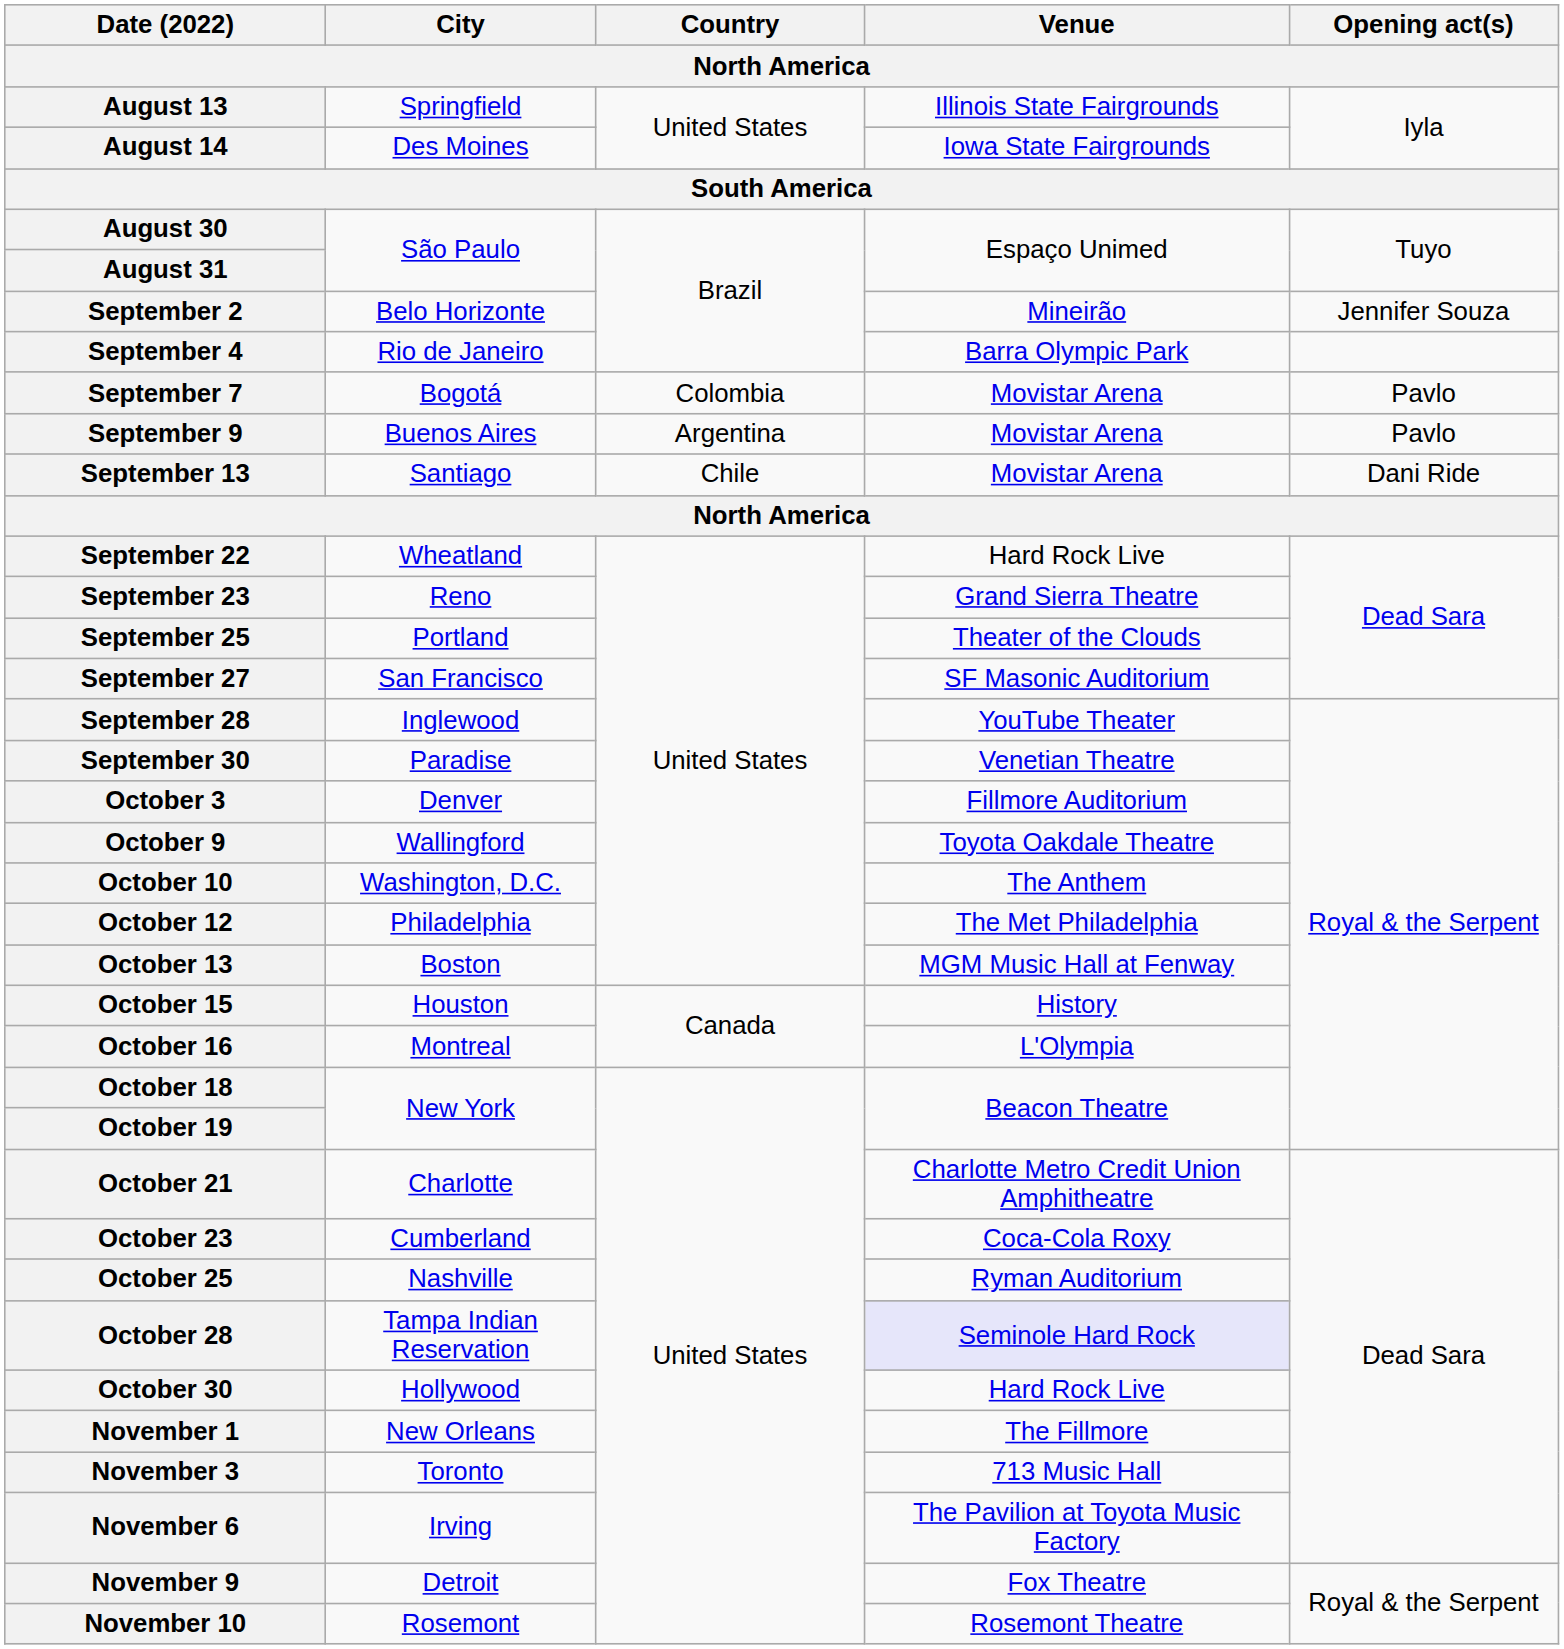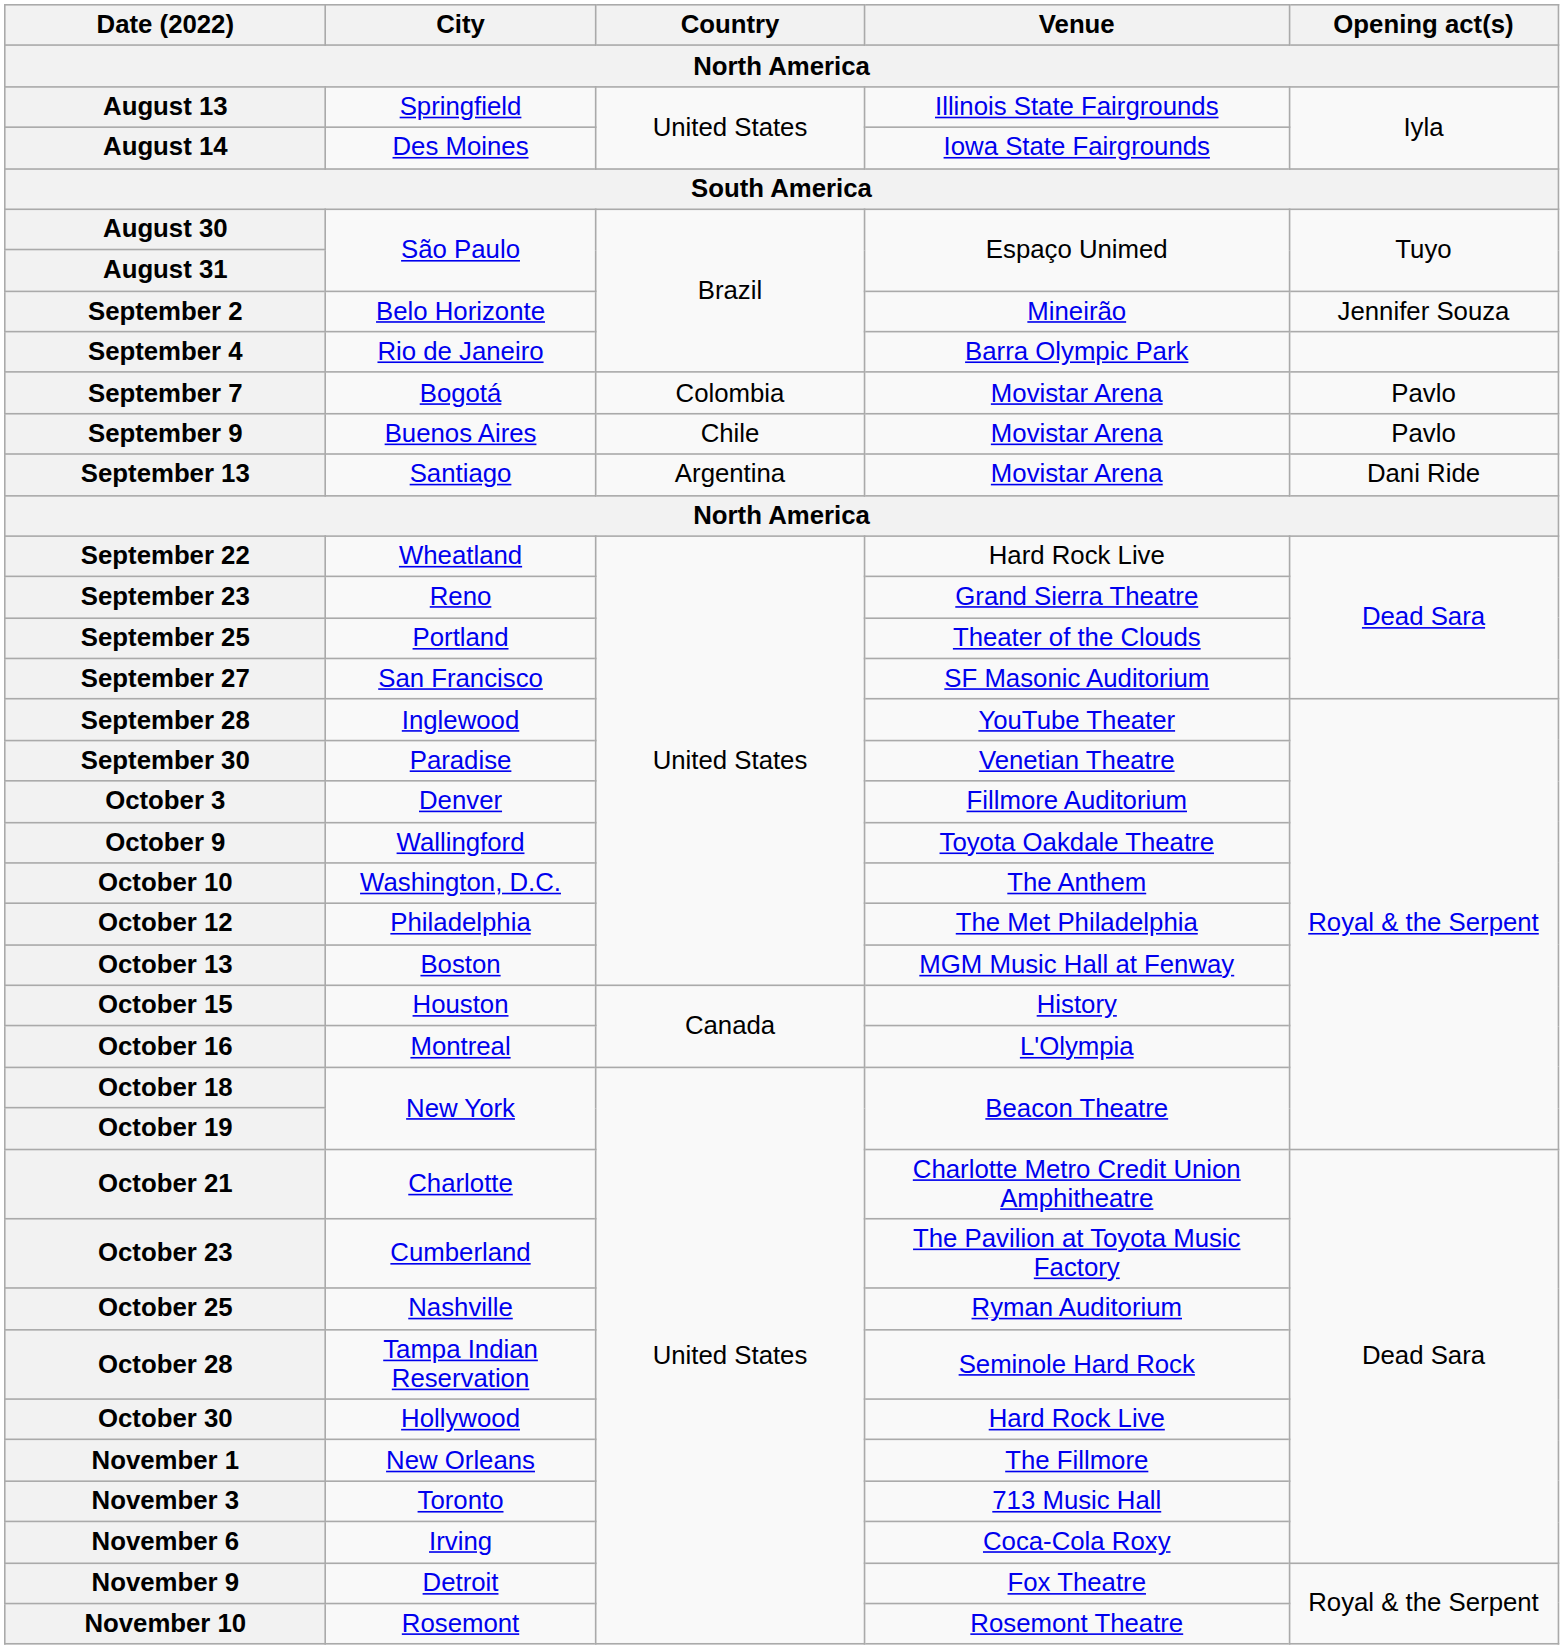 <table class="wikitable plainrowheaders" style="text-align:center;">
 <tr>
 <th scope="col" style="width:12em;">Date (2022)</th>
 <th scope="col" style="width:10em;">City</th>
 <th scope="col" style="width:10em;">Country</th>
 <th scope="col" style="width:16em;">Venue</th>
 <th scope="col" style="width:10em;">Opening act(s)</th>
 </tr>
 <tr>
 <th colspan="5">North America</th>
 </tr>
 <tr>
 <th scope="row" style="text-align:center;">August 13</th>
 <td><a href='#'>Springfield</a></td>
 <td rowspan="2">United States</td>
 <td><a href='#'>Illinois State Fairgrounds</a></td>
 <td rowspan="2">Iyla</td>
 </tr>
 <tr>
 <th scope="row" style="text-align:center;">August 14</th>
 <td><a href='#'>Des Moines</a></td>
 <td><a href='#'>Iowa State Fairgrounds</a></td>
 </tr>
 <tr>
 <th colspan="5">South America</th>
 </tr>
 <tr>
 <th scope="row" style="text-align:center;">August 30</th>
 <td rowspan="2"><a href='#'>São Paulo</a></td>
 <td rowspan="4">Brazil</td>
 <td rowspan="2">Espaço Unimed</td>
 <td rowspan="2">Tuyo</td>
 </tr>
 <tr>
 <th scope="row" style="text-align:center;">August 31</th>
 </tr>
 <tr>
 <th scope="row" style="text-align:center;">September 2</th>
 <td><a href='#'>Belo Horizonte</a></td>
 <td><a href='#'>Mineirão</a></td>
 <td>Jennifer Souza</td>
 </tr>
 <tr>
 <th scope="row" style="text-align:center;">September 4</th>
 <td><a href='#'>Rio de Janeiro</a></td>
 <td><a href='#'>Barra Olympic Park</a></td>
 <td></td>
 </tr>
 <tr>
 <th scope="row" style="text-align:center;">September 7</th>
 <td><a href='#'>Bogotá</a></td>
 <td>Colombia</td>
 <td><a href='#'>Movistar Arena</a></td>
 <td>Pavlo</td>
 </tr>
 <tr>
 <th scope="row" style="text-align:center;">September 9</th>
 <td><a href='#'>Buenos Aires</a></td>
-<td>Argentina</td>
+<td>Chile</td>
 <td><a href='#'>Movistar Arena</a></td>
 <td>Pavlo</td>
 </tr>
 <tr>
 <th scope="row" style="text-align:center;">September 13</th>
 <td><a href='#'>Santiago</a></td>
-<td>Chile</td>
+<td>Argentina</td>
 <td><a href='#'>Movistar Arena</a></td>
 <td>Dani Ride</td>
 </tr>
 <tr>
 <th colspan="5">North America</th>
 </tr>
 <tr>
 <th scope="row" style="text-align:center;">September 22</th>
 <td><a href='#'>Wheatland</a></td>
 <td rowspan="11">United States</td>
 <td>Hard Rock Live</td>
 <td rowspan="4"><a href='#'>Dead Sara</a></td>
 </tr>
 <tr>
 <th scope="row" style="text-align:center;">September 23</th>
 <td><a href='#'>Reno</a></td>
 <td><a href='#'>Grand Sierra Theatre</a></td>
 </tr>
 <tr>
 <th scope="row" style="text-align:center;">September 25</th>
 <td><a href='#'>Portland</a></td>
 <td><a href='#'>Theater of the Clouds</a></td>
 </tr>
 <tr>
 <th scope="row" style="text-align:center;">September 27</th>
 <td><a href='#'>San Francisco</a></td>
 <td><a href='#'>SF Masonic Auditorium</a></td>
 </tr>
 <tr>
 <th scope="row" style="text-align:center;">September 28</th>
 <td><a href='#'>Inglewood</a></td>
 <td><a href='#'>YouTube Theater</a></td>
 <td rowspan="11"><a href='#'>Royal & the Serpent</a></td>
 </tr>
 <tr>
 <th scope="row" style="text-align:center;">September 30</th>
 <td><a href='#'>Paradise</a></td>
 <td><a href='#'>Venetian Theatre</a></td>
 </tr>
 <tr>
 <th scope="row" style="text-align:center;">October 3</th>
 <td><a href='#'>Denver</a></td>
 <td><a href='#'>Fillmore Auditorium</a></td>
 </tr>
 <tr>
 <th scope="row" style="text-align:center;">October 9</th>
 <td><a href='#'>Wallingford</a></td>
 <td><a href='#'>Toyota Oakdale Theatre</a></td>
 </tr>
 <tr>
 <th scope="row" style="text-align:center;">October 10</th>
 <td><a href='#'>Washington, D.C.</a></td>
 <td><a href='#'>The Anthem</a></td>
 </tr>
 <tr>
 <th scope="row" style="text-align:center;">October 12</th>
 <td><a href='#'>Philadelphia</a></td>
 <td><a href='#'>The Met Philadelphia</a></td>
 </tr>
 <tr>
 <th scope="row" style="text-align:center;">October 13</th>
 <td><a href='#'>Boston</a></td>
 <td><a href='#'>MGM Music Hall at Fenway</a></td>
 </tr>
 <tr>
 <th scope="row" style="text-align:center;">October 15</th>
 <td><a href='#'>Houston</a></td>
 <td rowspan="2">Canada</td>
 <td><a href='#'>History</a></td>
 </tr>
 <tr>
 <th scope="row" style="text-align:center;">October 16</th>
 <td><a href='#'>Montreal</a></td>
 <td><a href='#'>L'Olympia</a></td>
 </tr>
 <tr>
 <th scope="row" style="text-align:center;">October 18</th>
 <td rowspan="2"><a href='#'>New York</a></td>
 <td rowspan="12">United States</td>
 <td rowspan="2"><a href='#'>Beacon Theatre</a></td>
 </tr>
 <tr>
 <th scope="row" style="text-align:center;">October 19</th>
 </tr>
 <tr>
 <th scope="row" style="text-align:center;">October 21</th>
 <td><a href='#'>Charlotte</a></td>
 <td><a href='#'>Charlotte Metro Credit Union Amphitheatre</a></td>
 <td rowspan="8">Dead Sara</td>
 </tr>
 <tr>
 <th scope="row" style="text-align:center;">October 23</th>
 <td><a href='#'>Cumberland</a></td>
-<td><a href='#'>Coca-Cola Roxy</a></td>
+<td><a href='#'>The Pavilion at Toyota Music Factory</a></td>
 </tr>
 <tr>
 <th scope="row" style="text-align:center;">October 25</th>
 <td><a href='#'>Nashville</a></td>
 <td><a href='#'>Ryman Auditorium</a></td>
 </tr>
 <tr>
 <th scope="row" style="text-align:center;">October 28</th>
 <td><a href='#'>Tampa Indian Reservation</a></td>
-<td style="background: lavender;"><a href='#'>Seminole Hard Rock</a></td>
+<td><a href='#'>Seminole Hard Rock</a></td>
 </tr>
 <tr>
 <th scope="row" style="text-align:center;">October 30</th>
 <td><a href='#'>Hollywood</a></td>
 <td><a href='#'>Hard Rock Live</a></td>
 </tr>
 <tr>
 <th scope="row" style="text-align:center;">November 1</th>
 <td><a href='#'>New Orleans</a></td>
 <td><a href='#'>The Fillmore</a></td>
 </tr>
 <tr>
 <th scope="row" style="text-align:center;">November 3</th>
 <td><a href='#'>Toronto</a></td>
 <td><a href='#'>713 Music Hall</a></td>
 </tr>
 <tr>
 <th scope="row" style="text-align:center;">November 6</th>
 <td><a href='#'>Irving</a></td>
-<td><a href='#'>The Pavilion at Toyota Music Factory</a></td>
+<td><a href='#'>Coca-Cola Roxy</a></td>
 </tr>
 <tr>
 <th scope="row" style="text-align:center;">November 9</th>
 <td><a href='#'>Detroit</a></td>
 <td><a href='#'>Fox Theatre</a></td>
 <td rowspan="2">Royal & the Serpent</td>
 </tr>
 <tr>
 <th scope="row" style="text-align:center;">November 10</th>
 <td><a href='#'>Rosemont</a></td>
 <td><a href='#'>Rosemont Theatre</a></td>
 </tr>
 </table>
